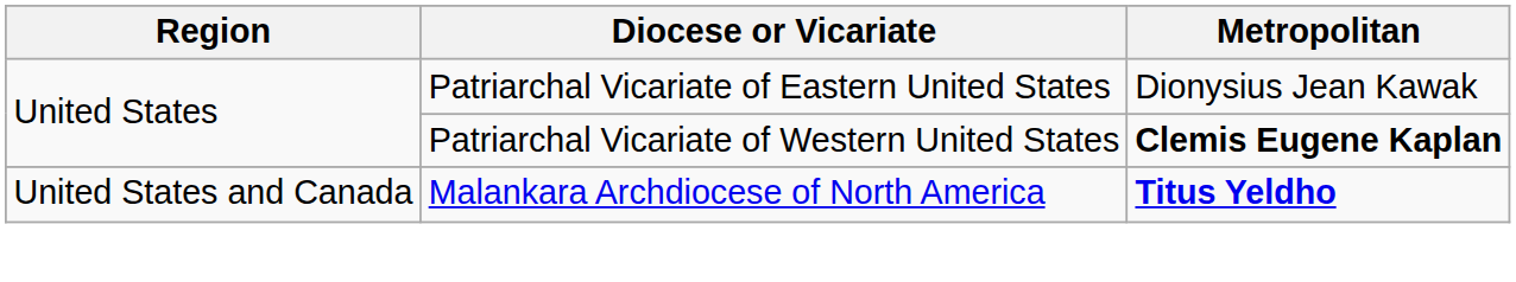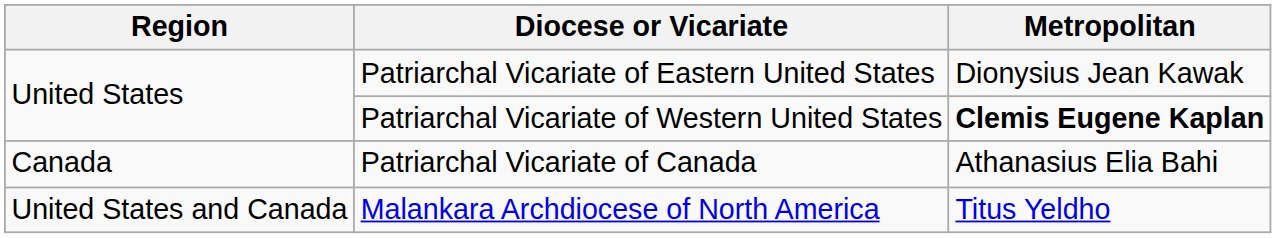 <table class="wikitable">
 <tr>
 <th>Region</th>
 <th>Diocese or Vicariate</th>
 <th>Metropolitan</th>
 </tr>
 <tr>
 <td rowspan="2">United States</td>
 <td>Patriarchal Vicariate of Eastern United States</td>
 <td>Dionysius Jean Kawak</td>
 </tr>
 <tr>
 <td>Patriarchal Vicariate of Western United States</td>
 <td><strong>Clemis Eugene Kaplan</strong></td>
 </tr>
 <tr>
+<td>Canada</td>
+<td>Patriarchal Vicariate of Canada</td>
+<td>Athanasius Elia Bahi</td>
+</tr>
+<tr>
 <td>United States and Canada</td>
 <td><a href='#'>Malankara Archdiocese of North America</a></td>
-<td><strong><a href='#'>Titus Yeldho</a></strong></td>
+<td><a href='#'>Titus Yeldho</a></td>
 </tr>
 </table>
